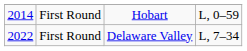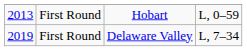 <table class="wikitable">
 <tr>
 </tr>
 <tr align="center">
-<td><a href='#'>2014</a></td>
+<td><a href='#'>2013</a></td>
 <td>First Round</td>
 <td><a href='#'>Hobart</a></td>
 <td>L, 0–59</td>
 </tr>
 <tr align="center">
-<td><a href='#'>2022</a></td>
+<td><a href='#'>2019</a></td>
 <td>First Round</td>
 <td><a href='#'>Delaware Valley</a></td>
 <td>L, 7–34</td>
 </tr>
 </table>
